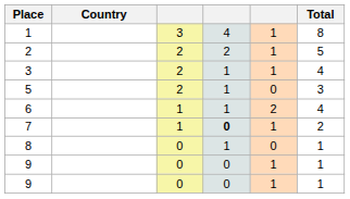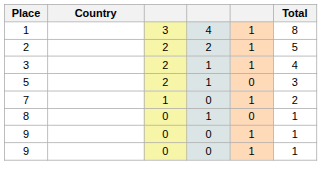 <table class=wikitable style="border:1px solid #AAAAAA;font-size:90%">
 <tr bgcolor="#EFEFEF">
 <th width=50>Place</th>
 <th width=120>Country</th>
 <th width=50></th>
 <th width=50></th>
 <th width=50></th>
 <th width=50>Total</th>
 </tr>
 <tr align="center" valign="top" bgcolor="#FFFFFF">
 <td>1</td>
 <td align="left"></td>
 <td style="background:#F7F6A8;">3</td>
 <td style="background:#DCE5E5;">4</td>
 <td style="background:#FFDAB9;">1</td>
 <td>8</td>
 </tr>
 <tr align="center" valign="top" bgcolor="#FFFFFF">
 <td>2</td>
 <td align="left"></td>
 <td style="background:#F7F6A8;">2</td>
 <td style="background:#DCE5E5;">2</td>
 <td style="background:#FFDAB9;">1</td>
 <td>5</td>
 </tr>
 <tr align="center" valign="top" bgcolor="#FFFFFF">
 <td>3</td>
 <td align="left"></td>
 <td style="background:#F7F6A8;">2</td>
 <td style="background:#DCE5E5;">1</td>
 <td style="background:#FFDAB9;">1</td>
 <td>4</td>
 </tr>
 <tr align="center" valign="top" bgcolor="#FFFFFF">
 <td>5</td>
 <td align="left"></td>
 <td style="background:#F7F6A8;">2</td>
 <td style="background:#DCE5E5;">1</td>
 <td style="background:#FFDAB9;">0</td>
 <td>3</td>
 </tr>
 <tr align="center" valign="top" bgcolor="#FFFFFF">
-<td>6</td>
-<td align="left"></td>
-<td style="background:#F7F6A8;">1</td>
-<td style="background:#DCE5E5;">1</td>
-<td style="background:#FFDAB9;">2</td>
-<td>4</td>
-</tr>
-<tr align="center" valign="top" bgcolor="#FFFFFF">
 <td>7</td>
 <td align="left"></td>
 <td style="background:#F7F6A8;">1</td>
-<td style="background:#DCE5E5;"><strong>0</strong></td>
+<td style="background:#DCE5E5;">0</td>
 <td style="background:#FFDAB9;">1</td>
 <td>2</td>
 </tr>
 <tr align="center" valign="top" bgcolor="#FFFFFF">
 <td>8</td>
 <td align="left"></td>
 <td style="background:#F7F6A8;">0</td>
 <td style="background:#DCE5E5;">1</td>
 <td style="background:#FFDAB9;">0</td>
 <td>1</td>
 </tr>
 <tr align="center" valign="top" bgcolor="#FFFFFF">
 <td>9</td>
 <td align="left"></td>
 <td style="background:#F7F6A8;">0</td>
 <td style="background:#DCE5E5;">0</td>
 <td style="background:#FFDAB9;">1</td>
 <td>1</td>
 </tr>
 <tr align="center" valign="top" bgcolor="#FFFFFF">
 <td>9</td>
 <td align="left"></td>
 <td style="background:#F7F6A8;">0</td>
 <td style="background:#DCE5E5;">0</td>
 <td style="background:#FFDAB9;">1</td>
 <td>1</td>
 </tr>
 </table>
